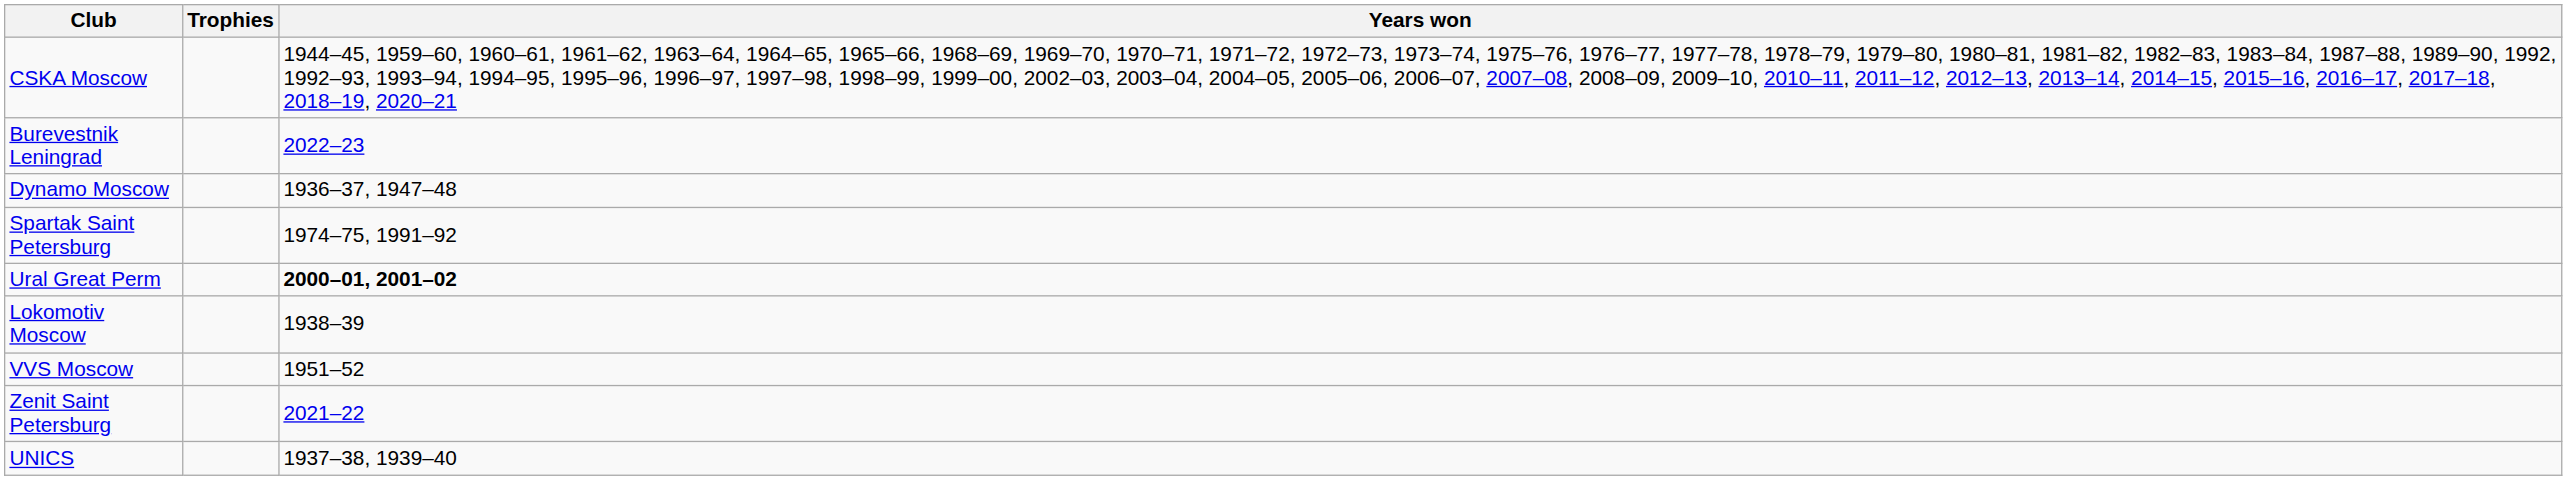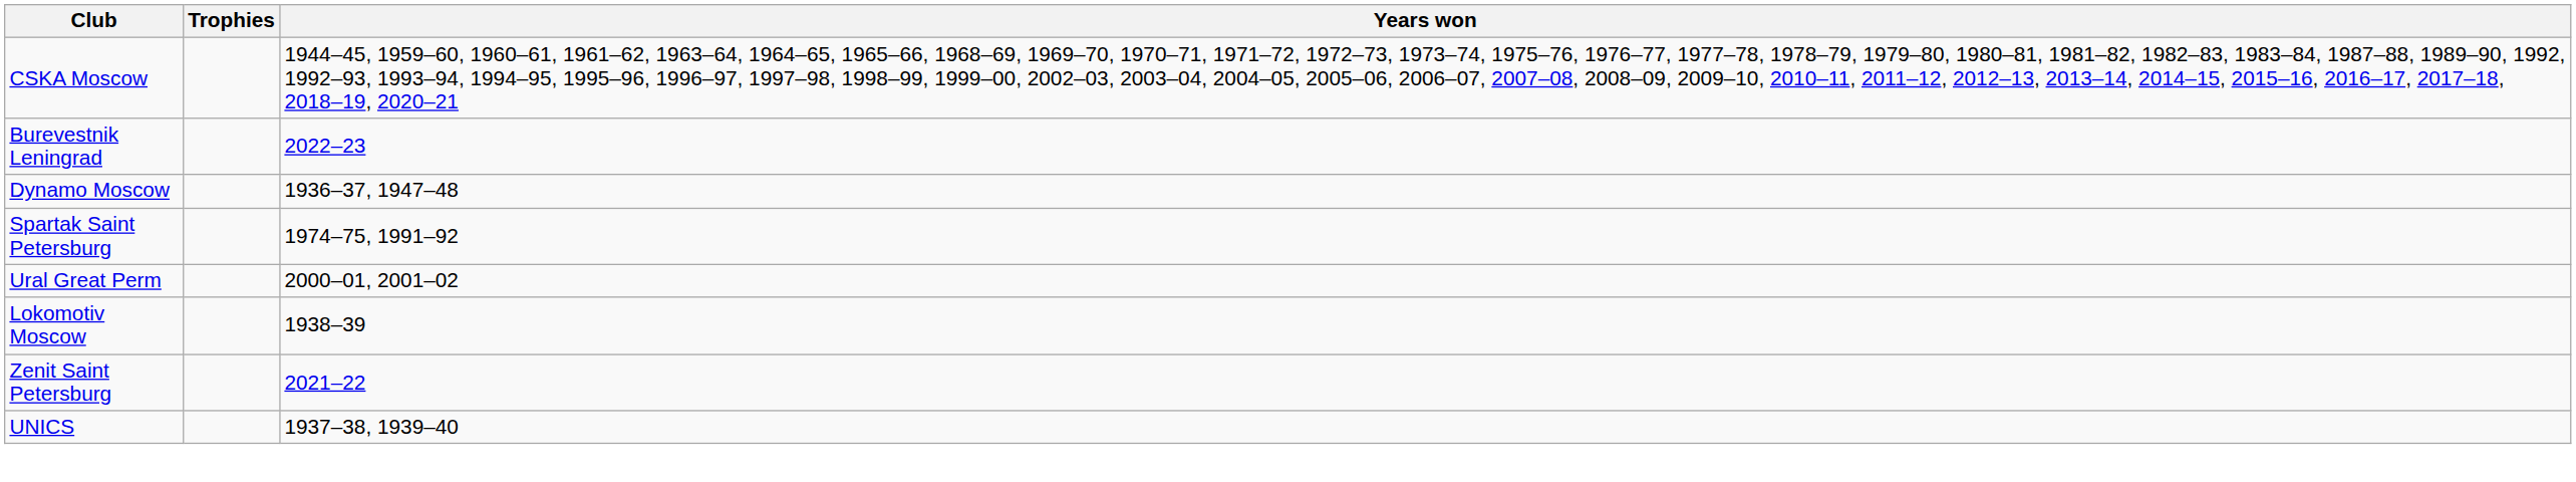 <table class="wikitable">
 <tr>
 <th>Club</th>
 <th>Trophies</th>
 <th>Years won</th>
 </tr>
 <tr>
 <td><a href='#'>CSKA Moscow</a></td>
 <td></td>
 <td>1944–45, 1959–60, 1960–61, 1961–62, 1963–64, 1964–65, 1965–66, 1968–69, 1969–70, 1970–71, 1971–72, 1972–73, 1973–74, 1975–76, 1976–77, 1977–78, 1978–79, 1979–80, 1980–81, 1981–82, 1982–83, 1983–84, 1987–88, 1989–90, 1992, 1992–93, 1993–94, 1994–95, 1995–96, 1996–97, 1997–98, 1998–99, 1999–00, 2002–03, 2003–04, 2004–05, 2005–06, 2006–07, <a href='#'>2007–08</a>, 2008–09, 2009–10, <a href='#'>2010–11</a>, <a href='#'>2011–12</a>, <a href='#'>2012–13</a>, <a href='#'>2013–14</a>, <a href='#'>2014–15</a>, <a href='#'>2015–16</a>, <a href='#'>2016–17</a>, <a href='#'>2017–18</a>, <a href='#'>2018–19</a>, <a href='#'>2020–21</a></td>
 </tr>
 <tr>
 <td><a href='#'>Burevestnik Leningrad</a></td>
 <td></td>
 <td><a href='#'>2022–23</a></td>
 </tr>
 <tr>
 <td><a href='#'>Dynamo Moscow</a></td>
 <td></td>
 <td>1936–37, 1947–48</td>
 </tr>
 <tr>
 <td><a href='#'>Spartak Saint Petersburg</a></td>
 <td></td>
 <td>1974–75, 1991–92</td>
 </tr>
 <tr>
 <td><a href='#'>Ural Great Perm</a></td>
 <td></td>
-<td><strong>2000–01, 2001–02</strong></td>
+<td>2000–01, 2001–02</td>
 </tr>
 <tr>
 <td><a href='#'>Lokomotiv Moscow</a></td>
 <td></td>
 <td>1938–39</td>
-</tr>
-<tr>
-<td><a href='#'>VVS Moscow</a></td>
-<td></td>
-<td>1951–52</td>
 </tr>
 <tr>
 <td><a href='#'>Zenit Saint Petersburg</a></td>
 <td></td>
 <td><a href='#'>2021–22</a></td>
 </tr>
 <tr>
 <td><a href='#'>UNICS</a></td>
 <td></td>
 <td>1937–38, 1939–40</td>
 </tr>
 </table>
